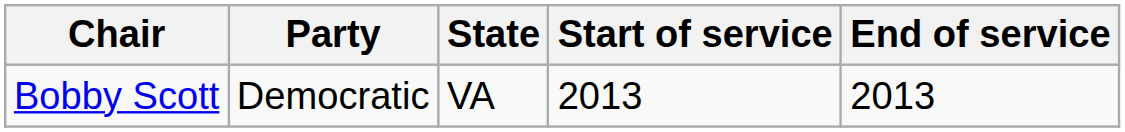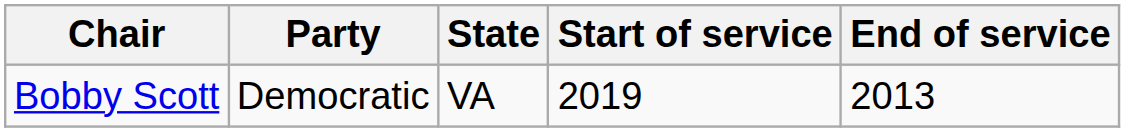 <table class=wikitable>
 <tr>
 <th>Chair</th>
 <th>Party</th>
 <th>State</th>
 <th>Start of service</th>
 <th>End of service</th>
 </tr>
 <tr>
 <td><a href='#'>Bobby Scott</a></td>
 <td>Democratic</td>
 <td>VA</td>
-<td>2013</td>
+<td>2019</td>
 <td>2013</td>
 </tr>
 </table>
